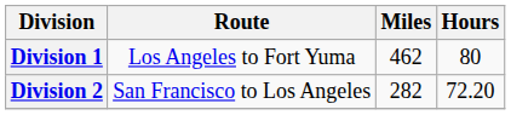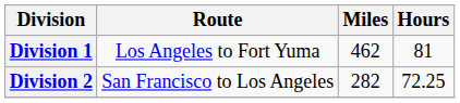 <table class="wikitable" style="text-align:center;" border="1">
 <tr>
 <th scope="col">Division</th>
 <th scope="col">Route</th>
 <th scope="col">Miles</th>
 <th scope="col">Hours</th>
 </tr>
 <tr>
 <th scope="row"><a href='#'>Division 1</a></th>
 <td><a href='#'>Los Angeles</a> to Fort Yuma</td>
 <td>462</td>
-<td>80</td>
+<td>81</td>
 </tr>
 <tr>
 <th scope="row"><a href='#'>Division 2</a></th>
 <td><a href='#'>San Francisco</a> to Los Angeles</td>
 <td>282</td>
-<td>72.20</td>
+<td>72.25</td>
 </tr>
 <tr>
 </tr>
 </table>
